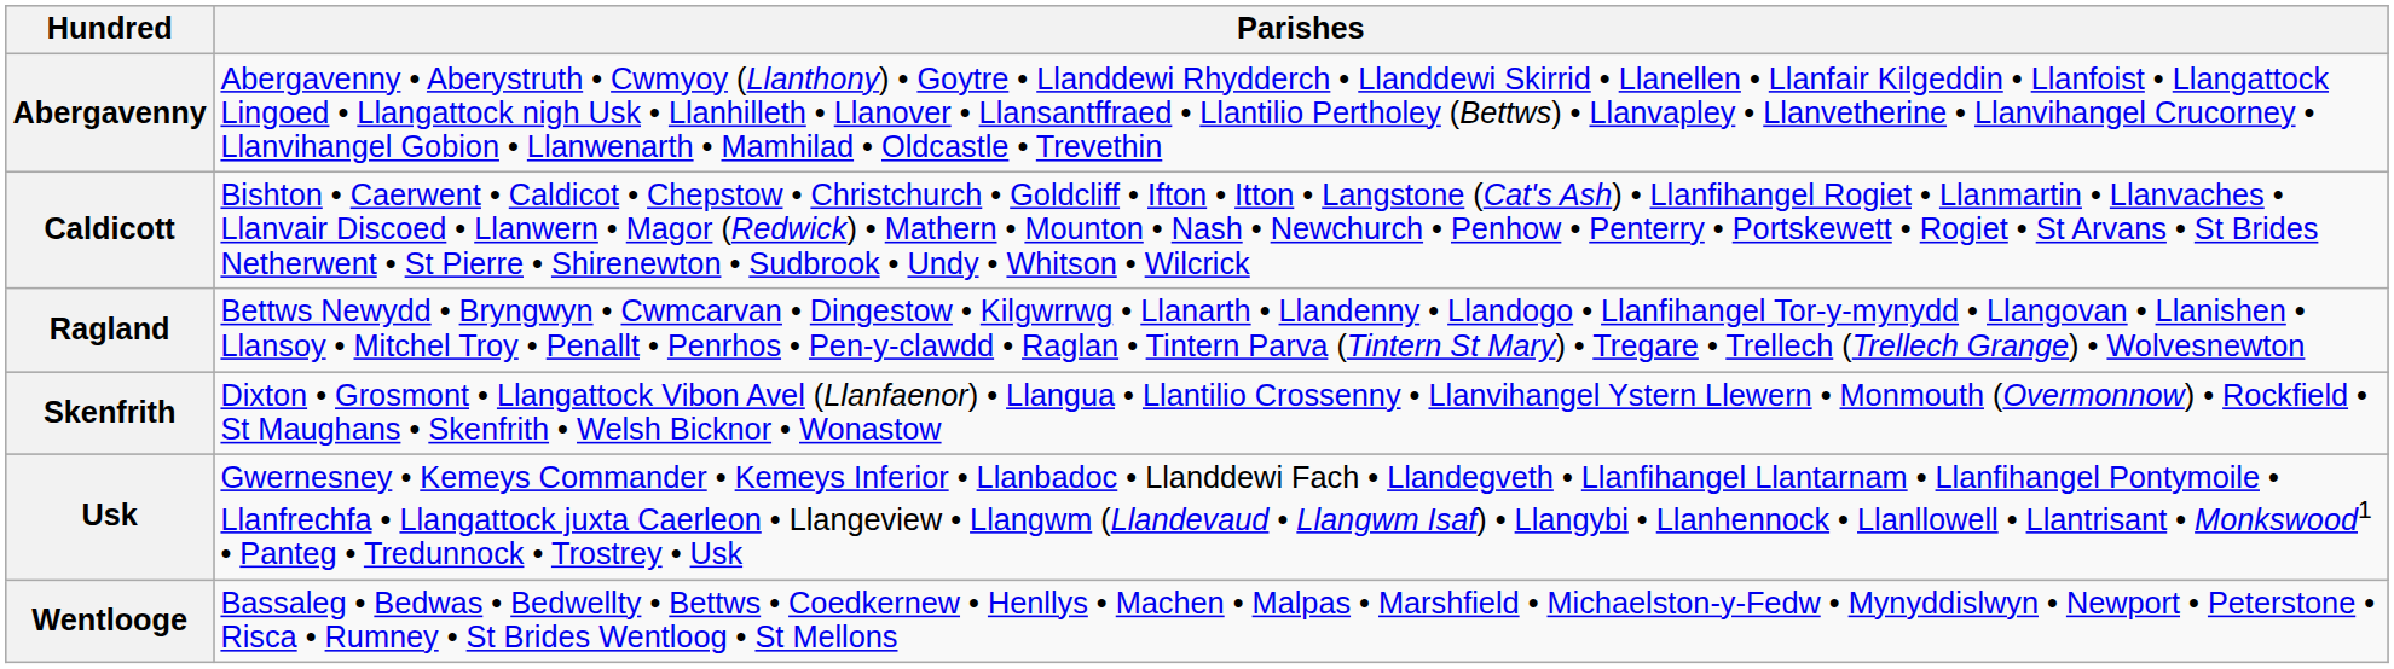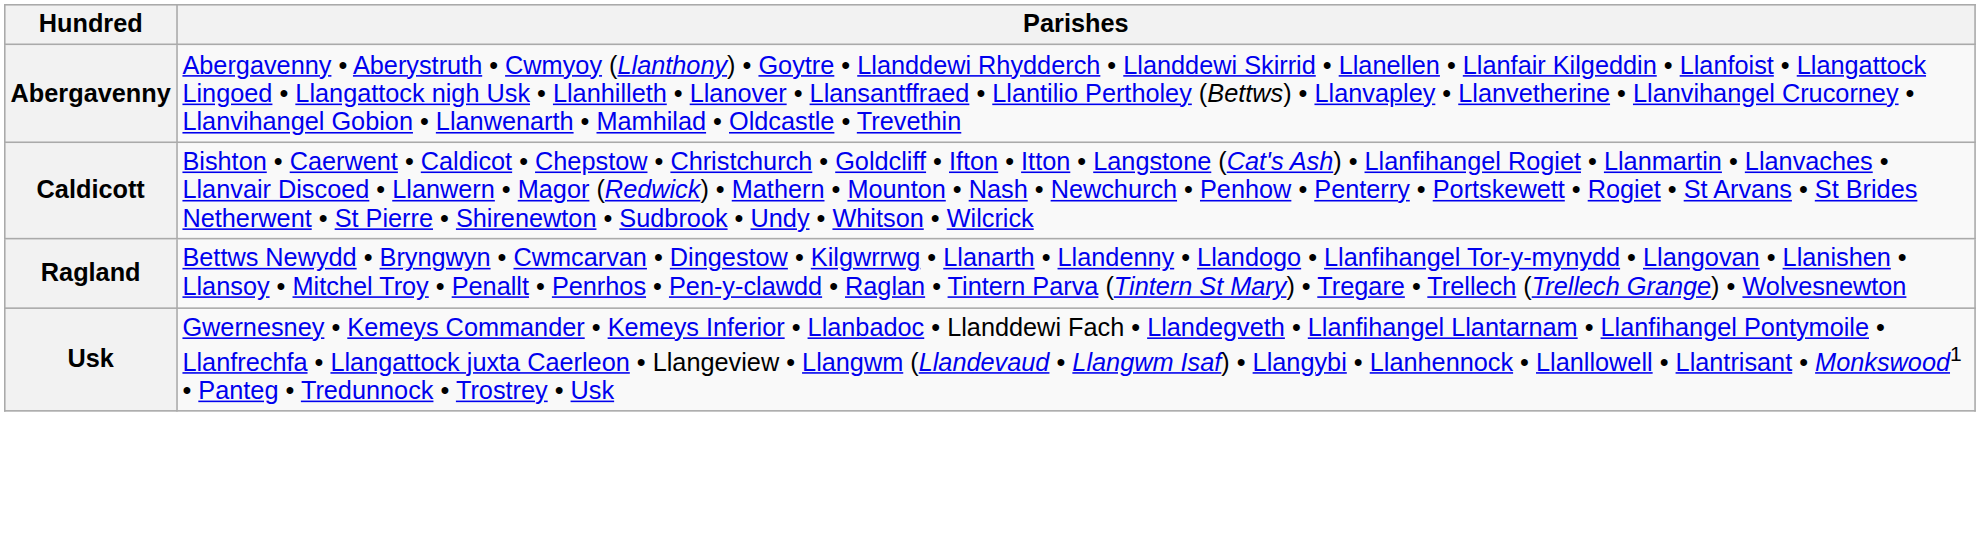 <table class="wikitable">
 <tr>
 <th>Hundred</th>
 <th>Parishes</th>
 </tr>
 <tr>
 <th>Abergavenny</th>
 <td><a href='#'>Abergavenny</a> • <a href='#'>Aberystruth</a> • <a href='#'>Cwmyoy</a> (<em><a href='#'>Llanthony</a></em>) • <a href='#'>Goytre</a> • <a href='#'>Llanddewi Rhydderch</a> • <a href='#'>Llanddewi Skirrid</a> • <a href='#'>Llanellen</a> • <a href='#'>Llanfair Kilgeddin</a> • <a href='#'>Llanfoist</a> • <a href='#'>Llangattock Lingoed</a> • <a href='#'>Llangattock nigh Usk</a> • <a href='#'>Llanhilleth</a> • <a href='#'>Llanover</a> • <a href='#'>Llansantffraed</a> • <a href='#'>Llantilio Pertholey</a> (<em>Bettws</em>) • <a href='#'>Llanvapley</a> • <a href='#'>Llanvetherine</a> • <a href='#'>Llanvihangel Crucorney</a> • <a href='#'>Llanvihangel Gobion</a> • <a href='#'>Llanwenarth</a> • <a href='#'>Mamhilad</a> • <a href='#'>Oldcastle</a> • <a href='#'>Trevethin</a></td>
 </tr>
 <tr>
 <th>Caldicott</th>
 <td><a href='#'>Bishton</a> • <a href='#'>Caerwent</a> • <a href='#'>Caldicot</a> • <a href='#'>Chepstow</a> • <a href='#'>Christchurch</a> • <a href='#'>Goldcliff</a> • <a href='#'>Ifton</a> • <a href='#'>Itton</a> • <a href='#'>Langstone</a> (<em><a href='#'>Cat's Ash</a></em>) • <a href='#'>Llanfihangel Rogiet</a> • <a href='#'>Llanmartin</a> • <a href='#'>Llanvaches</a> • <a href='#'>Llanvair Discoed</a> • <a href='#'>Llanwern</a> • <a href='#'>Magor</a> (<em><a href='#'>Redwick</a></em>) • <a href='#'>Mathern</a> • <a href='#'>Mounton</a> • <a href='#'>Nash</a> • <a href='#'>Newchurch</a> • <a href='#'>Penhow</a> • <a href='#'>Penterry</a> • <a href='#'>Portskewett</a> • <a href='#'>Rogiet</a> • <a href='#'>St Arvans</a> • <a href='#'>St Brides Netherwent</a> • <a href='#'>St Pierre</a> • <a href='#'>Shirenewton</a> • <a href='#'>Sudbrook</a> • <a href='#'>Undy</a> • <a href='#'>Whitson</a> • <a href='#'>Wilcrick</a></td>
 </tr>
 <tr>
 <th>Ragland</th>
 <td><a href='#'>Bettws Newydd</a> • <a href='#'>Bryngwyn</a> • <a href='#'>Cwmcarvan</a> • <a href='#'>Dingestow</a> • <a href='#'>Kilgwrrwg</a> • <a href='#'>Llanarth</a> • <a href='#'>Llandenny</a> • <a href='#'>Llandogo</a> • <a href='#'>Llanfihangel Tor-y-mynydd</a> • <a href='#'>Llangovan</a> • <a href='#'>Llanishen</a> • <a href='#'>Llansoy</a> • <a href='#'>Mitchel Troy</a> • <a href='#'>Penallt</a> • <a href='#'>Penrhos</a> • <a href='#'>Pen-y-clawdd</a> • <a href='#'>Raglan</a> • <a href='#'>Tintern Parva</a> (<em><a href='#'>Tintern St Mary</a></em>) • <a href='#'>Tregare</a> • <a href='#'>Trellech</a> (<em><a href='#'>Trellech Grange</a></em>) • <a href='#'>Wolvesnewton</a></td>
 </tr>
 <tr>
-<th>Skenfrith</th>
-<td><a href='#'>Dixton</a> • <a href='#'>Grosmont</a> • <a href='#'>Llangattock Vibon Avel</a> (<em>Llanfaenor</em>) • <a href='#'>Llangua</a> • <a href='#'>Llantilio Crossenny</a> • <a href='#'>Llanvihangel Ystern Llewern</a> • <a href='#'>Monmouth</a> (<em><a href='#'>Overmonnow</a></em>) • <a href='#'>Rockfield</a> • <a href='#'>St Maughans</a> • <a href='#'>Skenfrith</a> • <a href='#'>Welsh Bicknor</a> • <a href='#'>Wonastow</a></td>
-</tr>
-<tr>
 <th>Usk</th>
 <td><a href='#'>Gwernesney</a> • <a href='#'>Kemeys Commander</a> • <a href='#'>Kemeys Inferior</a> • <a href='#'>Llanbadoc</a> • Llanddewi Fach • <a href='#'>Llandegveth</a> • <a href='#'>Llanfihangel Llantarnam</a> • <a href='#'>Llanfihangel Pontymoile</a> • <a href='#'>Llanfrechfa</a> • <a href='#'>Llangattock juxta Caerleon</a> • Llangeview • <a href='#'>Llangwm</a> (<em><a href='#'>Llandevaud</a></em> • <a href='#'><em>Llangwm Isaf</em></a>) • <a href='#'>Llangybi</a> • <a href='#'>Llanhennock</a> • <a href='#'>Llanllowell</a> • <a href='#'>Llantrisant</a> • <a href='#'><em>Monkswood</em></a><sup>1</sup> • <a href='#'>Panteg</a> • <a href='#'>Tredunnock</a> • <a href='#'>Trostrey</a> • <a href='#'>Usk</a></td>
 </tr>
-<tr>
-<th>Wentlooge</th>
-<td><a href='#'>Bassaleg</a> • <a href='#'>Bedwas</a> • <a href='#'>Bedwellty</a> • <a href='#'>Bettws</a> • <a href='#'>Coedkernew</a> • <a href='#'>Henllys</a> • <a href='#'>Machen</a> • <a href='#'>Malpas</a> • <a href='#'>Marshfield</a> • <a href='#'>Michaelston-y-Fedw</a> • <a href='#'>Mynyddislwyn</a> • <a href='#'>Newport</a> • <a href='#'>Peterstone</a> • <a href='#'>Risca</a> • <a href='#'>Rumney</a> • <a href='#'>St Brides Wentloog</a> • <a href='#'>St Mellons</a></td>
-</tr>
 </table>
